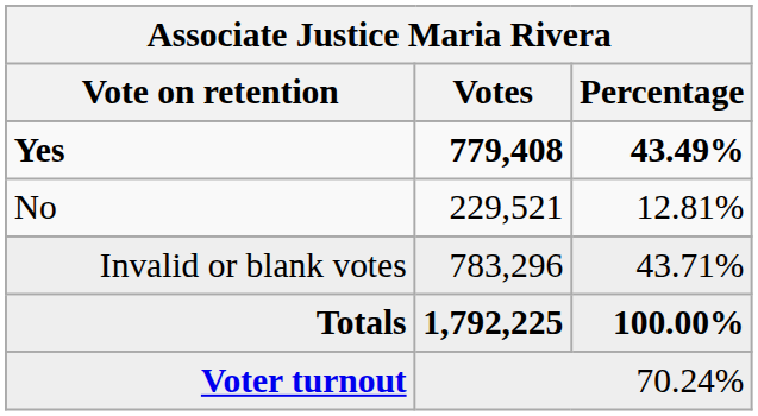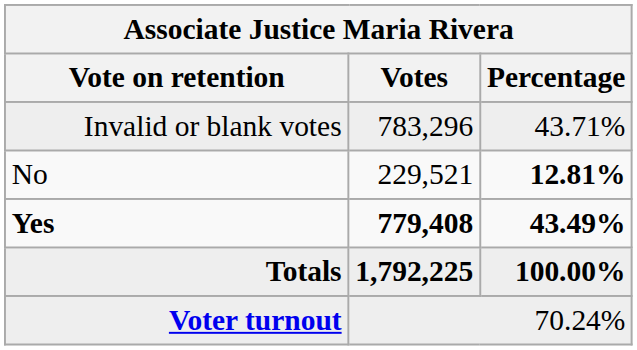 <table class="wikitable" style="font-size: 95%;">
 <tr style="background-color:#E9E9E9">
 <th colspan="3">Associate Justice Maria Rivera</th>
 </tr>
 <tr bgcolor="#EEEEEE" align="center">
 <th style="width: 170px">Vote on retention</th>
 <th style="width: 50px">Votes</th>
 <th style="width: 40px">Percentage</th>
 </tr>
+<tr bgcolor="#EEEEEE">
+<td align="right">Invalid or blank votes</td>
+<td align="right">783,296</td>
+<td align="right">43.71%</td>
+</tr>
+<tr>
+<td>No</td>
+<td align="right">229,521</td>
+<td align="right"><strong>12.81%</strong></td>
+</tr>
 <tr>
 <td><strong>Yes</strong></td>
 <td align="right"><strong>779,408</strong></td>
 <td align="right"><strong>43.49%</strong></td>
-</tr>
-<tr>
-<td>No</td>
-<td align="right">229,521</td>
-<td align="right">12.81%</td>
-</tr>
-<tr bgcolor="#EEEEEE">
-<td align="right">Invalid or blank votes</td>
-<td align="right">783,296</td>
-<td align="right">43.71%</td>
 </tr>
 <tr bgcolor="#EEEEEE">
 <td align="right"><strong>Totals</strong></td>
 <td align="right"><strong>1,792,225</strong></td>
 <td align="right"><strong>100.00%</strong></td>
 </tr>
 <tr bgcolor="#EEEEEE">
 <td align="right"><strong><a href='#'>Voter turnout</a></strong></td>
 <td colspan="2" align="right">70.24%</td>
 </tr>
 </table>
